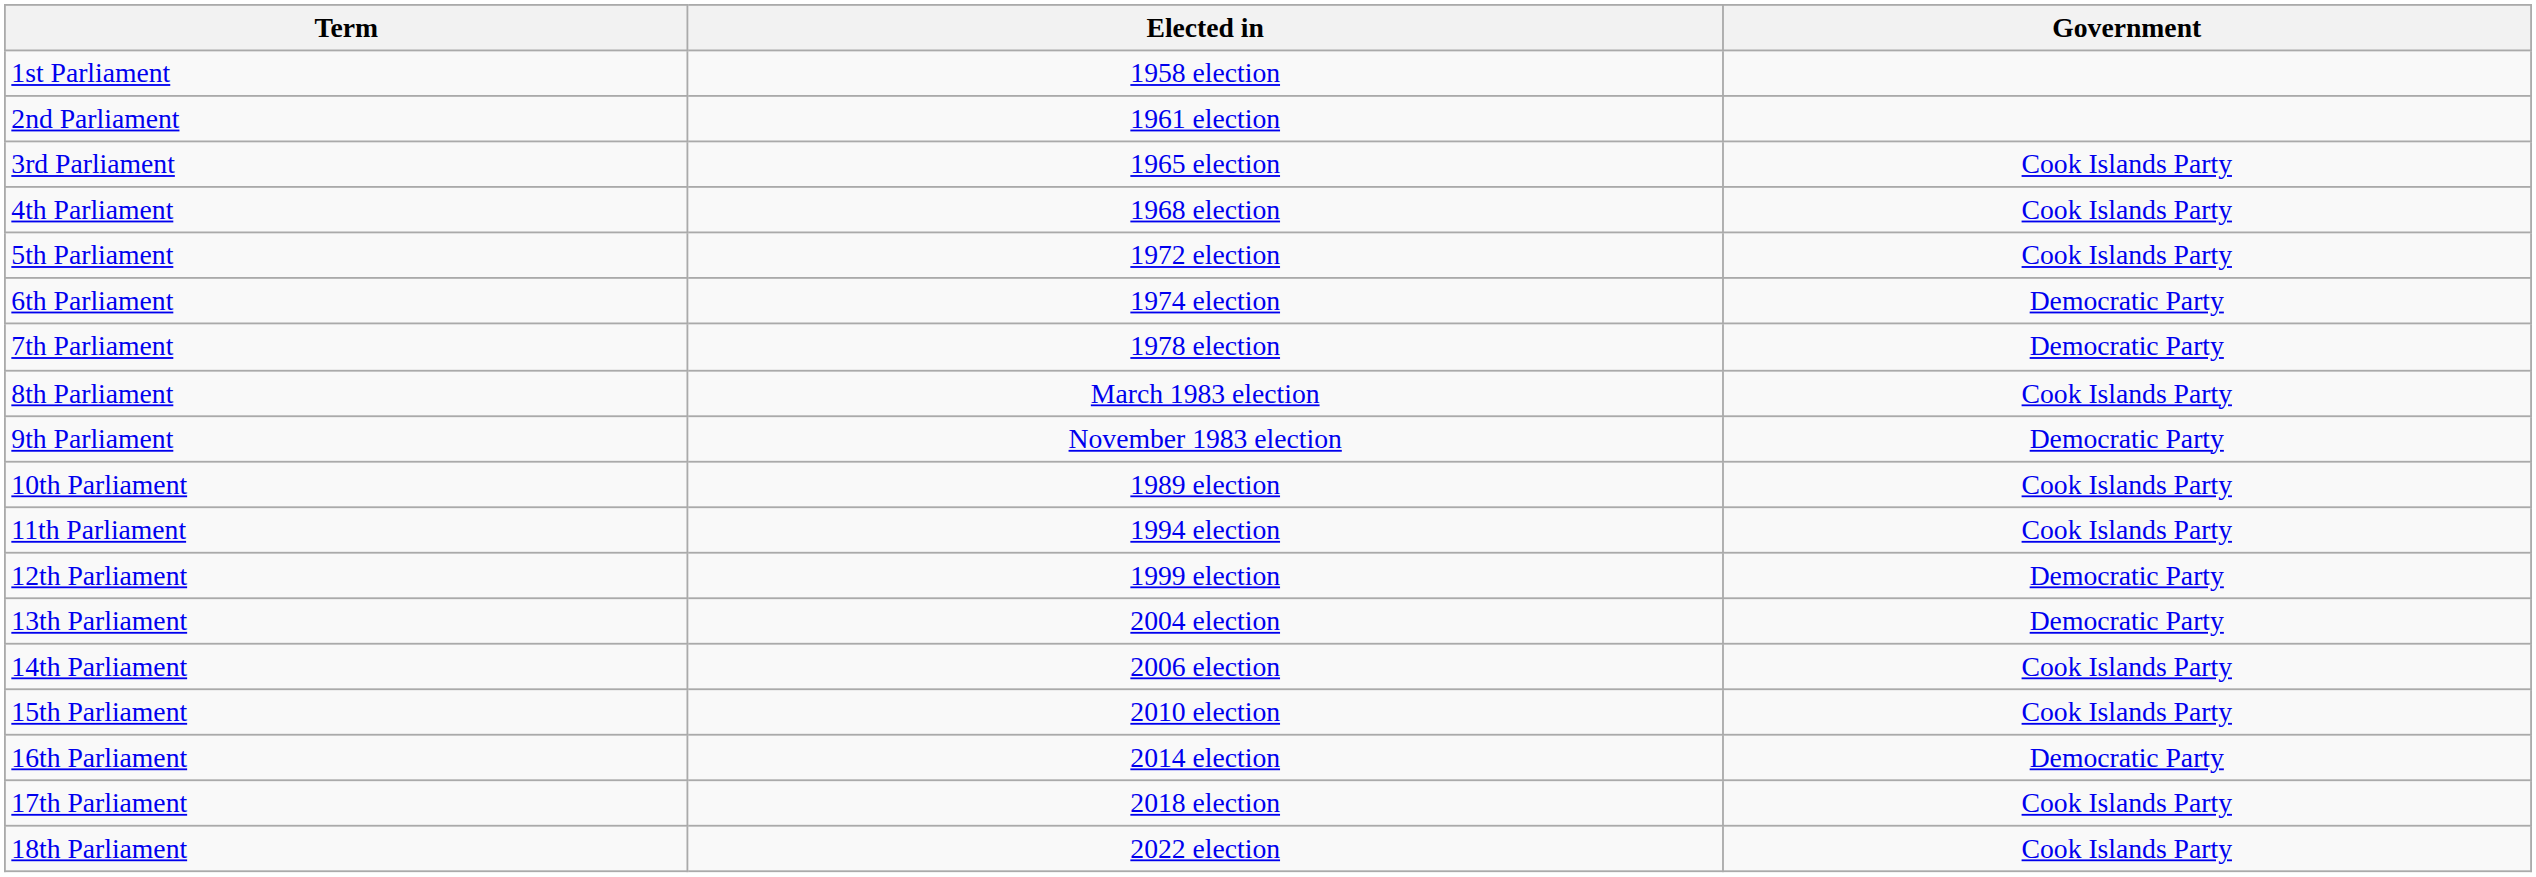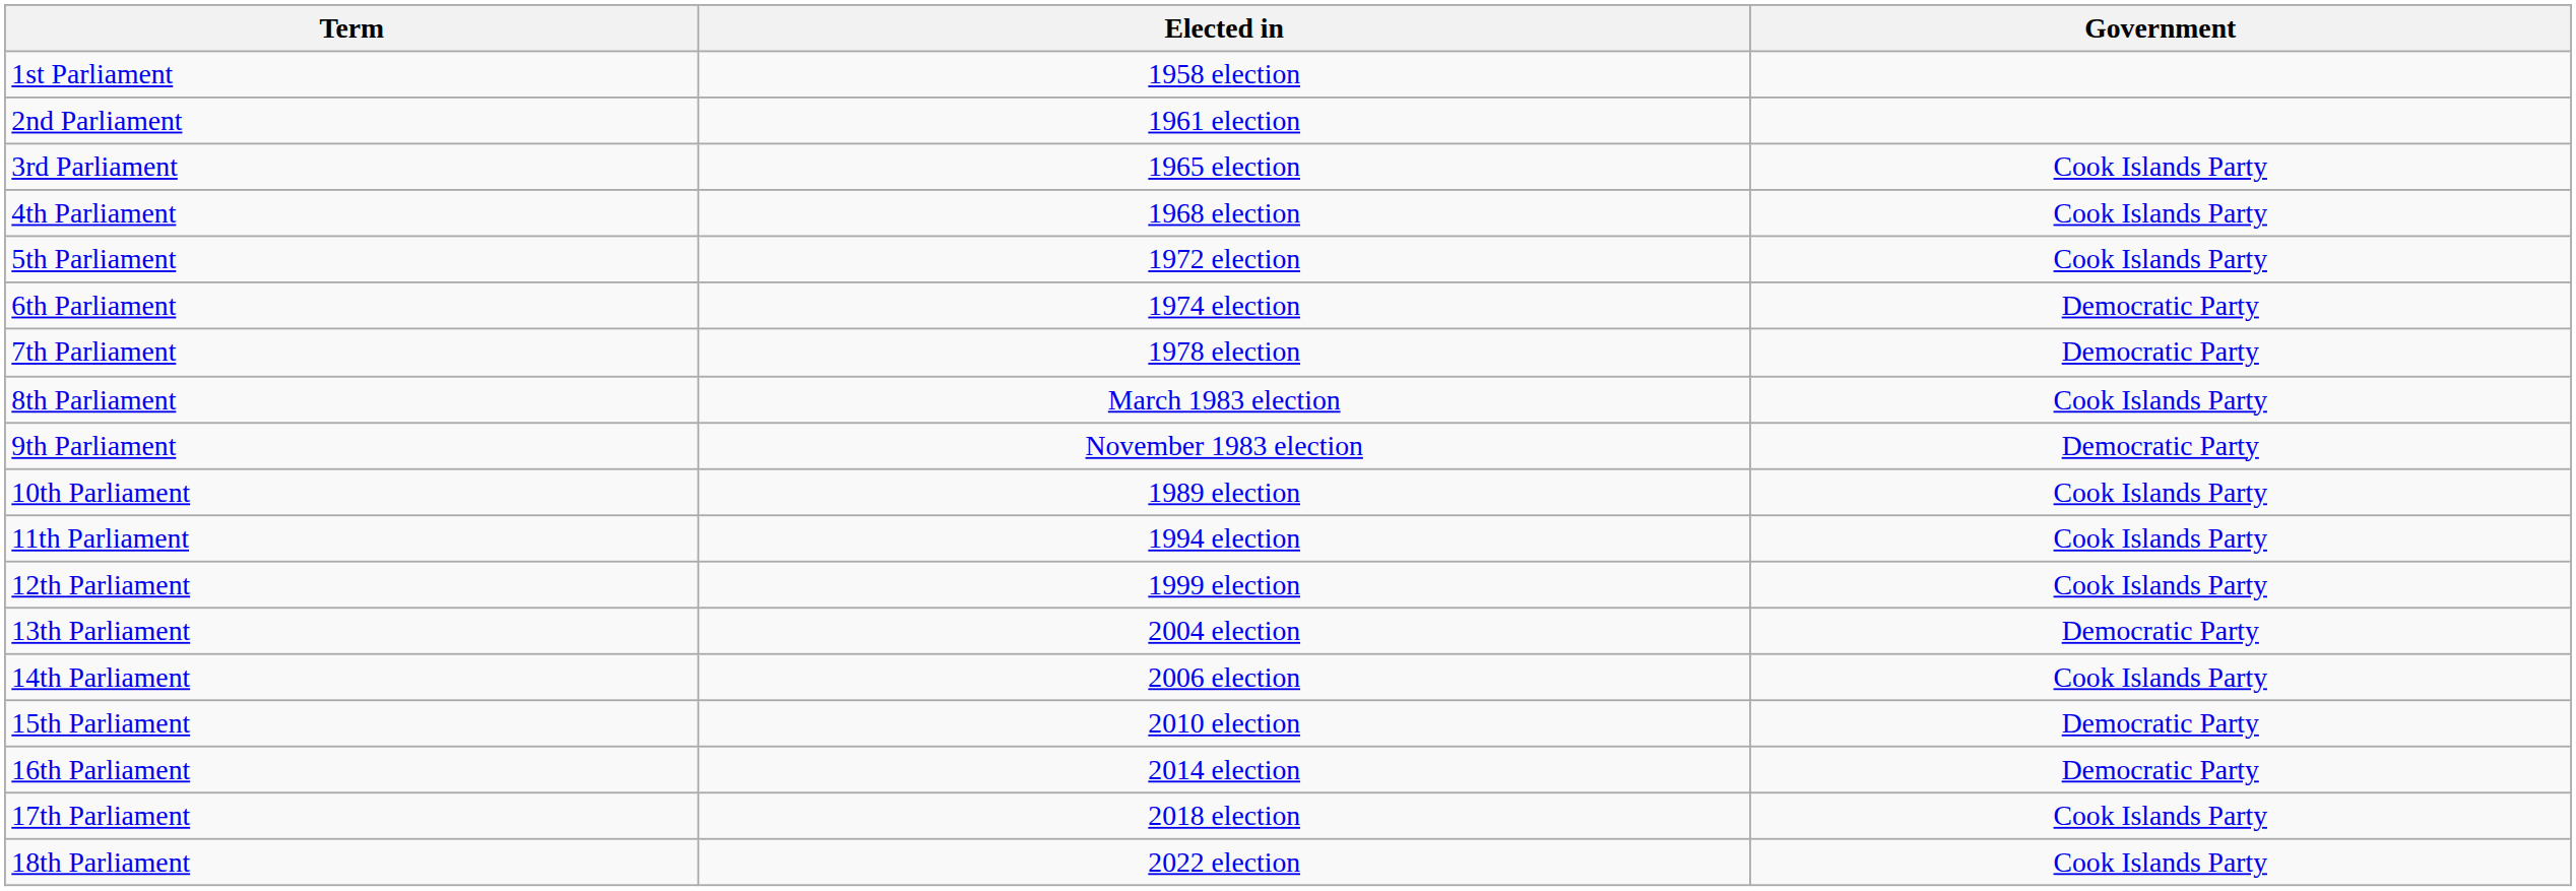 <table class="wikitable" style="font-size: 95%;" width=70%>
 <tr>
 <th>Term</th>
 <th>Elected in</th>
 <th>Government</th>
 </tr>
 <tr ---->
 <td><a href='#'>1st Parliament</a></td>
 <td align=center><a href='#'>1958 election</a></td>
 <td align=center></td>
 </tr>
 <tr ---->
 <td><a href='#'>2nd Parliament</a></td>
 <td align=center><a href='#'>1961 election</a></td>
 <td align=center></td>
 </tr>
 <tr ---->
 <td><a href='#'>3rd Parliament</a></td>
 <td align=center><a href='#'>1965 election</a></td>
 <td align=center><a href='#'>Cook Islands Party</a></td>
 </tr>
 <tr ---->
 <td><a href='#'>4th Parliament</a></td>
 <td align=center><a href='#'>1968 election</a></td>
 <td align=center><a href='#'>Cook Islands Party</a></td>
 </tr>
 <tr ---->
 <td><a href='#'>5th Parliament</a></td>
 <td align=center><a href='#'>1972 election</a></td>
 <td align=center><a href='#'>Cook Islands Party</a></td>
 </tr>
 <tr ---->
 <td><a href='#'>6th Parliament</a></td>
 <td align=center><a href='#'>1974 election</a></td>
 <td align=center><a href='#'>Democratic Party</a></td>
 </tr>
 <tr ---->
 <td><a href='#'>7th Parliament</a></td>
 <td align=center><a href='#'>1978 election</a></td>
 <td align=center><a href='#'>Democratic Party</a></td>
 </tr>
 <tr ---->
 <td><a href='#'>8th Parliament</a></td>
 <td align=center><a href='#'>March 1983 election</a></td>
 <td align=center><a href='#'>Cook Islands Party</a></td>
 </tr>
 <tr ---->
 <td><a href='#'>9th Parliament</a></td>
 <td align=center><a href='#'>November 1983 election</a></td>
 <td align=center><a href='#'>Democratic Party</a></td>
 </tr>
 <tr ---->
 <td><a href='#'>10th Parliament</a></td>
 <td align=center><a href='#'>1989 election</a></td>
 <td align=center><a href='#'>Cook Islands Party</a></td>
 </tr>
 <tr ---->
 <td><a href='#'>11th Parliament</a></td>
 <td align=center><a href='#'>1994 election</a></td>
 <td align=center><a href='#'>Cook Islands Party</a></td>
 </tr>
 <tr ---->
 <td><a href='#'>12th Parliament</a></td>
 <td align=center><a href='#'>1999 election</a></td>
-<td align=center><a href='#'>Democratic Party</a></td>
+<td align=center><a href='#'>Cook Islands Party</a></td>
 </tr>
 <tr ---->
 <td><a href='#'>13th Parliament</a></td>
 <td align=center><a href='#'>2004 election</a></td>
 <td align=center><a href='#'>Democratic Party</a></td>
 </tr>
 <tr ---->
 <td><a href='#'>14th Parliament</a></td>
 <td align=center><a href='#'>2006 election</a></td>
 <td align=center><a href='#'>Cook Islands Party</a></td>
 </tr>
 <tr ---->
 <td><a href='#'>15th Parliament</a></td>
 <td align=center><a href='#'>2010 election</a></td>
-<td align=center><a href='#'>Cook Islands Party</a></td>
+<td align=center><a href='#'>Democratic Party</a></td>
 </tr>
 <tr ---->
 <td><a href='#'>16th Parliament</a></td>
 <td align=center><a href='#'>2014 election</a></td>
 <td align=center><a href='#'>Democratic Party</a></td>
 </tr>
 <tr ---->
 <td><a href='#'>17th Parliament</a></td>
 <td align=center><a href='#'>2018 election</a></td>
 <td align=center><a href='#'>Cook Islands Party</a></td>
 </tr>
 <tr ---->
 <td><a href='#'>18th Parliament</a></td>
 <td align=center><a href='#'>2022 election</a></td>
 <td align=center><a href='#'>Cook Islands Party</a></td>
 </tr>
 </table>
